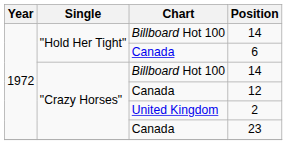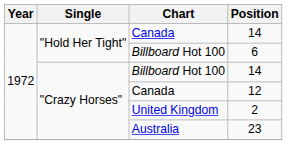 <table class="wikitable">
 <tr>
 <th>Year</th>
 <th>Single</th>
 <th>Chart</th>
 <th>Position</th>
 </tr>
 <tr>
 <td rowspan="6">1972</td>
 <td rowspan="2">"Hold Her Tight"</td>
-<td><em>Billboard</em> Hot 100</td>
+<td><a href='#'>Canada</a></td>
 <td align="center">14</td>
 </tr>
 <tr>
-<td><a href='#'>Canada</a></td>
+<td><em>Billboard</em> Hot 100</td>
 <td align="center">6</td>
 </tr>
 <tr>
 <td rowspan="4">"Crazy Horses"</td>
 <td><em>Billboard</em> Hot 100</td>
 <td align="center">14</td>
 </tr>
 <tr>
 <td>Canada</td>
 <td align="center">12</td>
 </tr>
 <tr>
 <td><a href='#'>United Kingdom</a></td>
 <td align="center">2</td>
 </tr>
 <tr>
-<td>Canada</td>
+<td><a href='#'>Australia</a></td>
 <td align="center">23</td>
 </tr>
 <tr>
 </tr>
 </table>
